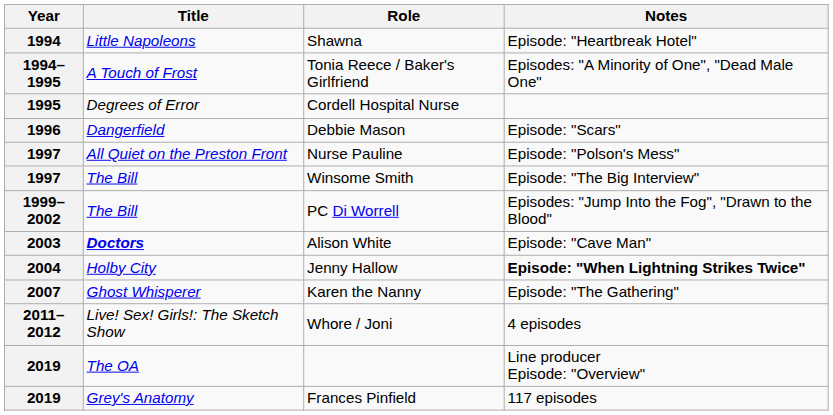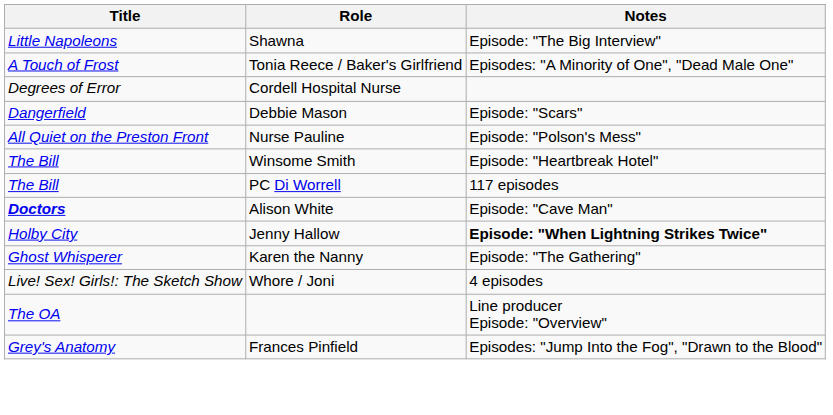 <table class="wikitable plainrowheaders sortable">
 <tr>
-<th scope="col">Year</th>
 <th scope="col">Title</th>
 <th scope="col">Role</th>
 <th scope="col" class="unsortable">Notes</th>
 </tr>
 <tr>
-<th scope="row">1994</th>
 <td><em><a href='#'>Little Napoleons</a></em></td>
 <td>Shawna</td>
-<td>Episode: "Heartbreak Hotel"</td>
+<td>Episode: "The Big Interview"</td>
 </tr>
 <tr>
-<th scope="row">1994–1995</th>
 <td><em><a href='#'>A Touch of Frost</a></em></td>
 <td>Tonia Reece / Baker's Girlfriend</td>
 <td>Episodes: "A Minority of One", "Dead Male One"</td>
 </tr>
 <tr>
-<th scope="row">1995</th>
 <td><em>Degrees of Error</em></td>
 <td>Cordell Hospital Nurse</td>
 <td></td>
 </tr>
 <tr>
-<th scope="row">1996</th>
 <td><em><a href='#'>Dangerfield</a></em></td>
 <td>Debbie Mason</td>
 <td>Episode: "Scars"</td>
 </tr>
 <tr>
-<th scope="row">1997</th>
 <td><em><a href='#'>All Quiet on the Preston Front</a></em></td>
 <td>Nurse Pauline</td>
 <td>Episode: "Polson's Mess"</td>
 </tr>
 <tr>
-<th scope="row">1997</th>
 <td><em><a href='#'>The Bill</a></em></td>
 <td>Winsome Smith</td>
-<td>Episode: "The Big Interview"</td>
+<td>Episode: "Heartbreak Hotel"</td>
 </tr>
 <tr>
-<th scope="row">1999–2002</th>
 <td><em><a href='#'>The Bill</a></em></td>
 <td>PC <a href='#'>Di Worrell</a></td>
-<td>Episodes: "Jump Into the Fog", "Drawn to the Blood"</td>
+<td>117 episodes</td>
 </tr>
 <tr>
-<th scope="row">2003</th>
 <td><strong><em><a href='#'>Doctors</a></em></strong></td>
 <td>Alison White</td>
 <td>Episode: "Cave Man"</td>
 </tr>
 <tr>
-<th scope="row">2004</th>
 <td><em><a href='#'>Holby City</a></em></td>
 <td>Jenny Hallow</td>
 <td><strong>Episode: "When Lightning Strikes Twice"</strong></td>
 </tr>
 <tr>
-<th scope="row">2007</th>
 <td><em><a href='#'>Ghost Whisperer</a></em></td>
 <td>Karen the Nanny</td>
 <td>Episode: "The Gathering"</td>
 </tr>
 <tr>
-<th scope="row">2011–2012</th>
 <td><em>Live! Sex! Girls!: The Sketch Show</em></td>
 <td>Whore / Joni</td>
 <td>4 episodes</td>
 </tr>
 <tr>
-<th scope="row">2019</th>
 <td><em><a href='#'>The OA</a></em></td>
 <td></td>
 <td>Line producer<br>Episode: "Overview"</td>
 </tr>
 <tr>
-<th scope="row">2019</th>
 <td><em><a href='#'>Grey's Anatomy</a></em></td>
 <td>Frances Pinfield</td>
-<td>117 episodes</td>
+<td>Episodes: "Jump Into the Fog", "Drawn to the Blood"</td>
 </tr>
 </table>
